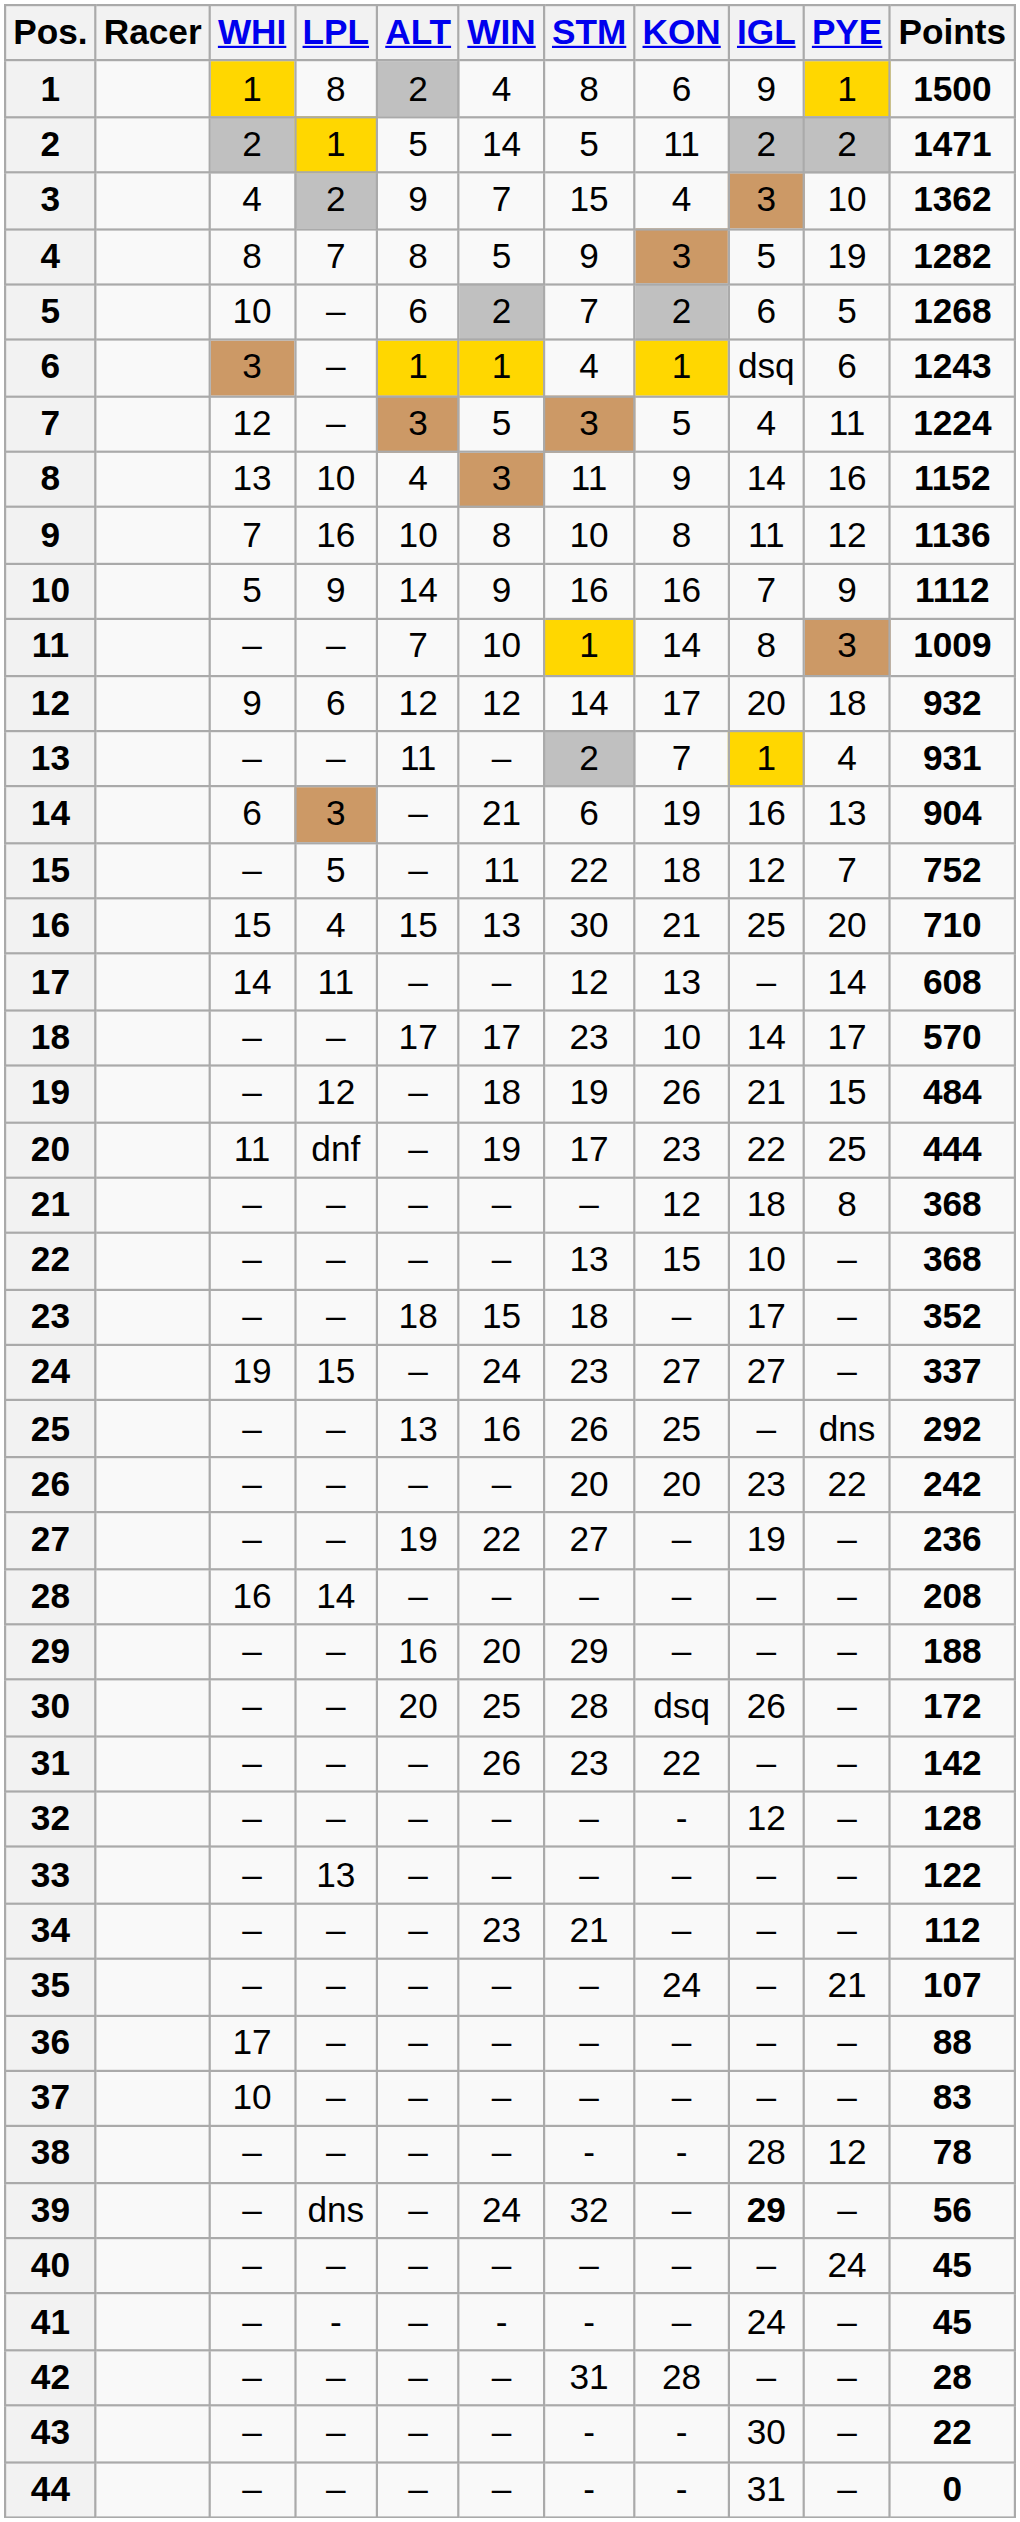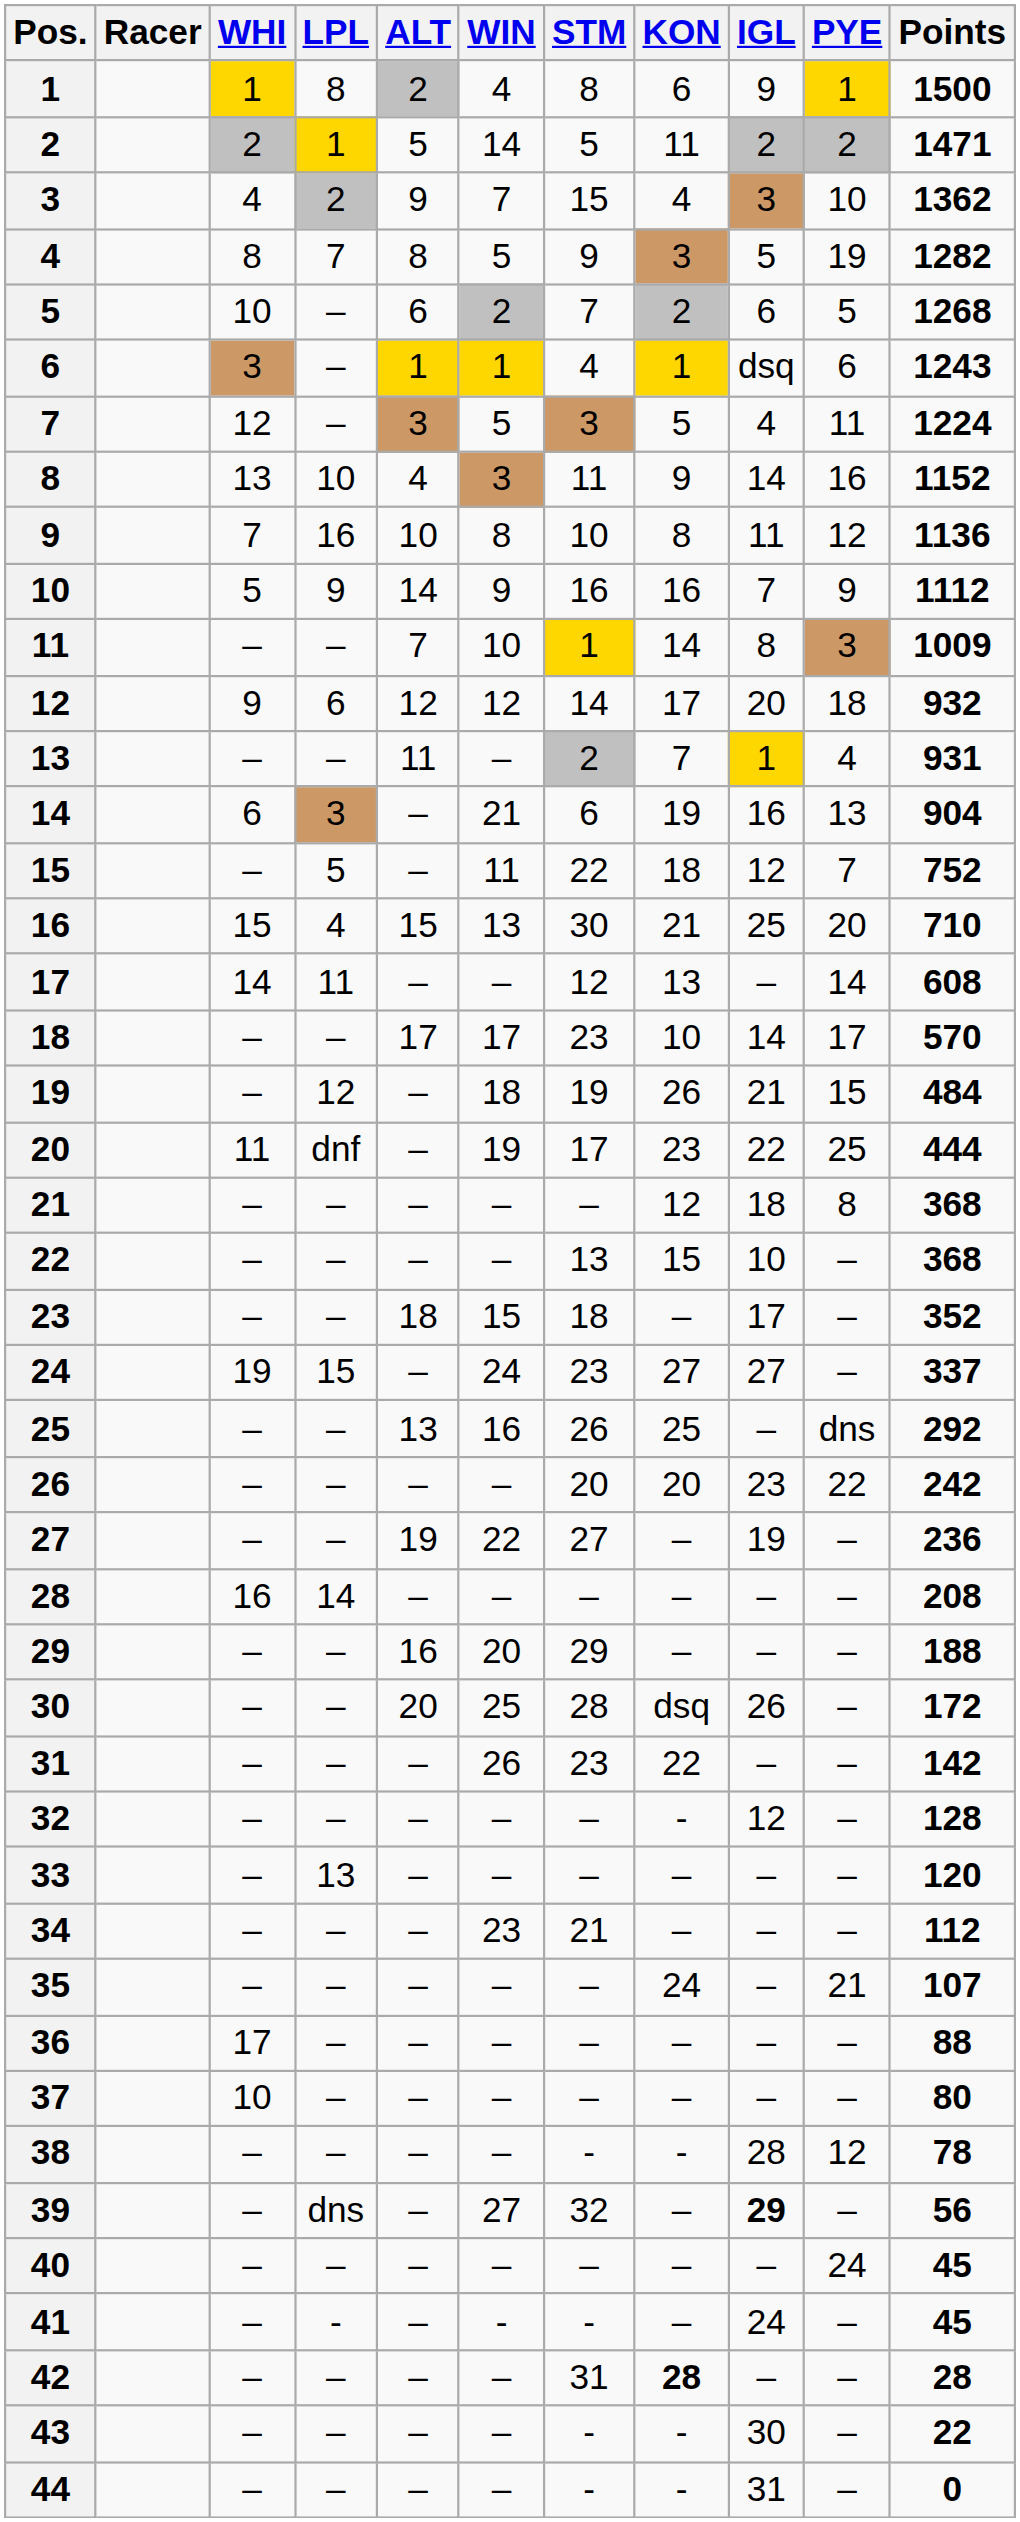 <table class="wikitable sortable plainrowheaders" style="text-align:center;">
 <tr>
 <th scope="col">Pos.</th>
 <th scope="col">Racer</th>
 <th scope="col"> <a href='#'>WHI</a></th>
 <th scope="col"> <a href='#'>LPL</a></th>
 <th scope="col"> <a href='#'>ALT</a></th>
 <th scope="col"> <a href='#'>WIN</a></th>
 <th scope="col"> <a href='#'>STM</a></th>
 <th scope="col"> <a href='#'>KON</a></th>
 <th scope="col"> <a href='#'>IGL</a></th>
 <th scope="col"> <a href='#'>PYE</a></th>
 <th style="width:45px;">Points</th>
 </tr>
 <tr>
 <th style="text-align:center;">1</th>
 <td align="left"></td>
 <td style="background:gold;">1</td>
 <td>8</td>
 <td style="background:silver;">2</td>
 <td>4</td>
 <td>8</td>
 <td>6</td>
 <td>9</td>
 <td style="background:gold;">1</td>
 <td><strong>1500</strong></td>
 </tr>
 <tr>
 <th style="text-align:center;">2</th>
 <td align="left"></td>
 <td style="background:silver;">2</td>
 <td style="background:gold;">1</td>
 <td>5</td>
 <td>14</td>
 <td>5</td>
 <td>11</td>
 <td style="background:silver;">2</td>
 <td style="background:silver;">2</td>
 <td><strong>1471</strong></td>
 </tr>
 <tr>
 <th style="text-align:center;">3</th>
 <td align="left"></td>
 <td>4</td>
 <td style="background:silver;">2</td>
 <td>9</td>
 <td>7</td>
 <td>15</td>
 <td>4</td>
 <td style="background:#c96;">3</td>
 <td>10</td>
 <td><strong>1362</strong></td>
 </tr>
 <tr>
 <th style="text-align:center;">4</th>
 <td align="left"></td>
 <td>8</td>
 <td>7</td>
 <td>8</td>
 <td>5</td>
 <td>9</td>
 <td style="background:#c96;">3</td>
 <td>5</td>
 <td>19</td>
 <td><strong>1282</strong></td>
 </tr>
 <tr>
 <th style="text-align:center;">5</th>
 <td align="left"></td>
 <td>10</td>
 <td>–</td>
 <td>6</td>
 <td style="background:silver;">2</td>
 <td>7</td>
 <td style="background:silver;">2</td>
 <td>6</td>
 <td>5</td>
 <td><strong>1268</strong></td>
 </tr>
 <tr>
 <th style="text-align:center;">6</th>
 <td align="left"></td>
 <td style="background:#c96;">3</td>
 <td>–</td>
 <td style="background:gold;">1</td>
 <td style="background:gold;">1</td>
 <td>4</td>
 <td style="background:gold;">1</td>
 <td>dsq</td>
 <td>6</td>
 <td><strong>1243</strong></td>
 </tr>
 <tr>
 <th style="text-align:center;">7</th>
 <td align="left"></td>
 <td>12</td>
 <td>–</td>
 <td style="background:#c96;">3</td>
 <td>5</td>
 <td style="background:#c96;">3</td>
 <td>5</td>
 <td>4</td>
 <td>11</td>
 <td><strong>1224</strong></td>
 </tr>
 <tr>
 <th style="text-align:center;">8</th>
 <td align="left"></td>
 <td>13</td>
 <td>10</td>
 <td>4</td>
 <td style="background:#c96;">3</td>
 <td>11</td>
 <td>9</td>
 <td>14</td>
 <td>16</td>
 <td><strong>1152</strong></td>
 </tr>
 <tr>
 <th style="text-align:center;">9</th>
 <td align="left"></td>
 <td>7</td>
 <td>16</td>
 <td>10</td>
 <td>8</td>
 <td>10</td>
 <td>8</td>
 <td>11</td>
 <td>12</td>
 <td><strong>1136</strong></td>
 </tr>
 <tr>
 <th style="text-align:center;">10</th>
 <td align="left"></td>
 <td>5</td>
 <td>9</td>
 <td>14</td>
 <td>9</td>
 <td>16</td>
 <td>16</td>
 <td>7</td>
 <td>9</td>
 <td><strong>1112</strong></td>
 </tr>
 <tr>
 <th style="text-align:center;">11</th>
 <td align="left"></td>
 <td>–</td>
 <td>–</td>
 <td>7</td>
 <td>10</td>
 <td style="background:gold;">1</td>
 <td>14</td>
 <td>8</td>
 <td style="background:#c96;">3</td>
 <td><strong>1009</strong></td>
 </tr>
 <tr>
 <th style="text-align:center;">12</th>
 <td align="left"></td>
 <td>9</td>
 <td>6</td>
 <td>12</td>
 <td>12</td>
 <td>14</td>
 <td>17</td>
 <td>20</td>
 <td>18</td>
 <td><strong>932</strong></td>
 </tr>
 <tr>
 <th style="text-align:center;">13</th>
 <td align="left"></td>
 <td>–</td>
 <td>–</td>
 <td>11</td>
 <td>–</td>
 <td style="background:silver;">2</td>
 <td>7</td>
 <td style="background:gold;">1</td>
 <td>4</td>
 <td><strong>931</strong></td>
 </tr>
 <tr>
 <th style="text-align:center;">14</th>
 <td align="left"></td>
 <td>6</td>
 <td style="background:#c96;">3</td>
 <td>–</td>
 <td>21</td>
 <td>6</td>
 <td>19</td>
 <td>16</td>
 <td>13</td>
 <td><strong>904</strong></td>
 </tr>
 <tr>
 <th style="text-align:center;">15</th>
 <td align="left"></td>
 <td>–</td>
 <td>5</td>
 <td>–</td>
 <td>11</td>
 <td>22</td>
 <td>18</td>
 <td>12</td>
 <td>7</td>
 <td><strong>752</strong></td>
 </tr>
 <tr>
 <th style="text-align:center;">16</th>
 <td align="left"></td>
 <td>15</td>
 <td>4</td>
 <td>15</td>
 <td>13</td>
 <td>30</td>
 <td>21</td>
 <td>25</td>
 <td>20</td>
 <td><strong>710</strong></td>
 </tr>
 <tr>
 <th style="text-align:center;">17</th>
 <td align="left"></td>
 <td>14</td>
 <td>11</td>
 <td>–</td>
 <td>–</td>
 <td>12</td>
 <td>13</td>
 <td>–</td>
 <td>14</td>
 <td><strong>608</strong></td>
 </tr>
 <tr>
 <th style="text-align:center;">18</th>
 <td align="left"></td>
 <td>–</td>
 <td>–</td>
 <td>17</td>
 <td>17</td>
 <td>23</td>
 <td>10</td>
 <td>14</td>
 <td>17</td>
 <td><strong>570</strong></td>
 </tr>
 <tr>
 <th style="text-align:center;">19</th>
 <td align="left"></td>
 <td>–</td>
 <td>12</td>
 <td>–</td>
 <td>18</td>
 <td>19</td>
 <td>26</td>
 <td>21</td>
 <td>15</td>
 <td><strong>484</strong></td>
 </tr>
 <tr>
 <th style="text-align:center;">20</th>
 <td align="left"></td>
 <td>11</td>
 <td>dnf</td>
 <td>–</td>
 <td>19</td>
 <td>17</td>
 <td>23</td>
 <td>22</td>
 <td>25</td>
 <td><strong>444</strong></td>
 </tr>
 <tr>
 <th style="text-align:center;">21</th>
 <td align="left"></td>
 <td>–</td>
 <td>–</td>
 <td>–</td>
 <td>–</td>
 <td>–</td>
 <td>12</td>
 <td>18</td>
 <td>8</td>
 <td><strong>368</strong></td>
 </tr>
 <tr>
 <th style="text-align:center;">22</th>
 <td align="left"></td>
 <td>–</td>
 <td>–</td>
 <td>–</td>
 <td>–</td>
 <td>13</td>
 <td>15</td>
 <td>10</td>
 <td>–</td>
 <td><strong>368</strong></td>
 </tr>
 <tr>
 <th style="text-align:center;">23</th>
 <td align="left"></td>
 <td>–</td>
 <td>–</td>
 <td>18</td>
 <td>15</td>
 <td>18</td>
 <td>–</td>
 <td>17</td>
 <td>–</td>
 <td><strong>352</strong></td>
 </tr>
 <tr>
 <th style="text-align:center;">24</th>
 <td align="left"></td>
 <td>19</td>
 <td>15</td>
 <td>–</td>
 <td>24</td>
 <td>23</td>
 <td>27</td>
 <td>27</td>
 <td>–</td>
 <td><strong>337</strong></td>
 </tr>
 <tr>
 <th style="text-align:center;">25</th>
 <td align="left"></td>
 <td>–</td>
 <td>–</td>
 <td>13</td>
 <td>16</td>
 <td>26</td>
 <td>25</td>
 <td>–</td>
 <td>dns</td>
 <td><strong>292</strong></td>
 </tr>
 <tr>
 <th style="text-align:center;">26</th>
 <td align="left"></td>
 <td>–</td>
 <td>–</td>
 <td>–</td>
 <td>–</td>
 <td>20</td>
 <td>20</td>
 <td>23</td>
 <td>22</td>
 <td><strong>242</strong></td>
 </tr>
 <tr>
 <th style="text-align:center;">27</th>
 <td align="left"></td>
 <td>–</td>
 <td>–</td>
 <td>19</td>
 <td>22</td>
 <td>27</td>
 <td>–</td>
 <td>19</td>
 <td>–</td>
 <td><strong>236</strong></td>
 </tr>
 <tr>
 <th style="text-align:center;">28</th>
 <td align="left"></td>
 <td>16</td>
 <td>14</td>
 <td>–</td>
 <td>–</td>
 <td>–</td>
 <td>–</td>
 <td>–</td>
 <td>–</td>
 <td><strong>208</strong></td>
 </tr>
 <tr>
 <th style="text-align:center;">29</th>
 <td align="left"></td>
 <td>–</td>
 <td>–</td>
 <td>16</td>
 <td>20</td>
 <td>29</td>
 <td>–</td>
 <td>–</td>
 <td>–</td>
 <td><strong>188</strong></td>
 </tr>
 <tr>
 <th style="text-align:center;">30</th>
 <td align="left"></td>
 <td>–</td>
 <td>–</td>
 <td>20</td>
 <td>25</td>
 <td>28</td>
 <td>dsq</td>
 <td>26</td>
 <td>–</td>
 <td><strong>172</strong></td>
 </tr>
 <tr>
 <th style="text-align:center;">31</th>
 <td align="left"></td>
 <td>–</td>
 <td>–</td>
 <td>–</td>
 <td>26</td>
 <td>23</td>
 <td>22</td>
 <td>–</td>
 <td>–</td>
 <td><strong>142</strong></td>
 </tr>
 <tr>
 <th style="text-align:center;">32</th>
 <td align="left"></td>
 <td>–</td>
 <td>–</td>
 <td>–</td>
 <td>–</td>
 <td>–</td>
 <td>-</td>
 <td>12</td>
 <td>–</td>
 <td><strong>128</strong></td>
 </tr>
 <tr>
 <th style="text-align:center;">33</th>
 <td align="left"></td>
 <td>–</td>
 <td>13</td>
 <td>–</td>
 <td>–</td>
 <td>–</td>
 <td>–</td>
 <td>–</td>
 <td>–</td>
-<td><strong>122</strong></td>
+<td><strong>120</strong></td>
 </tr>
 <tr>
 <th style="text-align:center;">34</th>
 <td align="left"></td>
 <td>–</td>
 <td>–</td>
 <td>–</td>
 <td>23</td>
 <td>21</td>
 <td>–</td>
 <td>–</td>
 <td>–</td>
 <td><strong>112</strong></td>
 </tr>
 <tr>
 <th style="text-align:center;">35</th>
 <td align="left"></td>
 <td>–</td>
 <td>–</td>
 <td>–</td>
 <td>–</td>
 <td>–</td>
 <td>24</td>
 <td>–</td>
 <td>21</td>
 <td><strong>107</strong></td>
 </tr>
 <tr>
 <th style="text-align:center;">36</th>
 <td align="left"></td>
 <td>17</td>
 <td>–</td>
 <td>–</td>
 <td>–</td>
 <td>–</td>
 <td>–</td>
 <td>–</td>
 <td>–</td>
 <td><strong>88</strong></td>
 </tr>
 <tr>
 <th style="text-align:center;">37</th>
 <td align="left"></td>
 <td>10</td>
 <td>–</td>
 <td>–</td>
 <td>–</td>
 <td>–</td>
 <td>–</td>
 <td>–</td>
 <td>–</td>
-<td><strong>83</strong></td>
+<td><strong>80</strong></td>
 </tr>
 <tr>
 <th style="text-align:center;">38</th>
 <td align="left"></td>
 <td>–</td>
 <td>–</td>
 <td>–</td>
 <td>–</td>
 <td>-</td>
 <td>-</td>
 <td>28</td>
 <td>12</td>
 <td><strong>78</strong></td>
 </tr>
 <tr>
 <th style="text-align:center;">39</th>
 <td align="left"></td>
 <td>–</td>
 <td>dns</td>
 <td>–</td>
-<td>24</td>
+<td>27</td>
 <td>32</td>
 <td>–</td>
 <td><strong>29</strong></td>
 <td>–</td>
 <td><strong>56</strong></td>
 </tr>
 <tr>
 <th style="text-align:center;">40</th>
 <td align="left"></td>
 <td>–</td>
 <td>–</td>
 <td>–</td>
 <td>–</td>
 <td>–</td>
 <td>–</td>
 <td>–</td>
 <td>24</td>
 <td><strong>45</strong></td>
 </tr>
 <tr>
 <th style="text-align:center;">41</th>
 <td align="left"></td>
 <td>–</td>
 <td>-</td>
 <td>–</td>
 <td>-</td>
 <td>-</td>
 <td>–</td>
 <td>24</td>
 <td>–</td>
 <td><strong>45</strong></td>
 </tr>
 <tr>
 <th style="text-align:center;">42</th>
 <td align="left"></td>
 <td>–</td>
 <td>–</td>
 <td>–</td>
 <td>–</td>
 <td>31</td>
-<td>28</td>
+<td><strong>28</strong></td>
 <td>–</td>
 <td>–</td>
 <td><strong>28</strong></td>
 </tr>
 <tr>
 <th style="text-align:center;">43</th>
 <td align="left"></td>
 <td>–</td>
 <td>–</td>
 <td>–</td>
 <td>–</td>
 <td>-</td>
 <td>-</td>
 <td>30</td>
 <td>–</td>
 <td><strong>22</strong></td>
 </tr>
 <tr>
 <th style="text-align:center;">44</th>
 <td align="left"></td>
 <td>–</td>
 <td>–</td>
 <td>–</td>
 <td>–</td>
 <td>-</td>
 <td>-</td>
 <td>31</td>
 <td>–</td>
 <td><strong>0</strong></td>
 </tr>
 </table>
